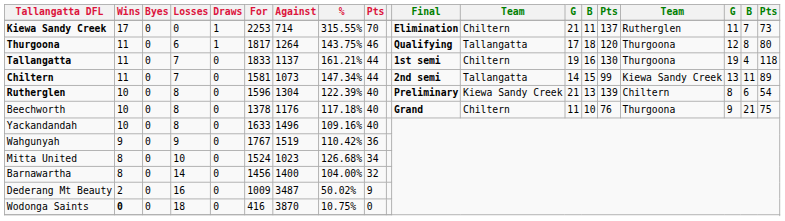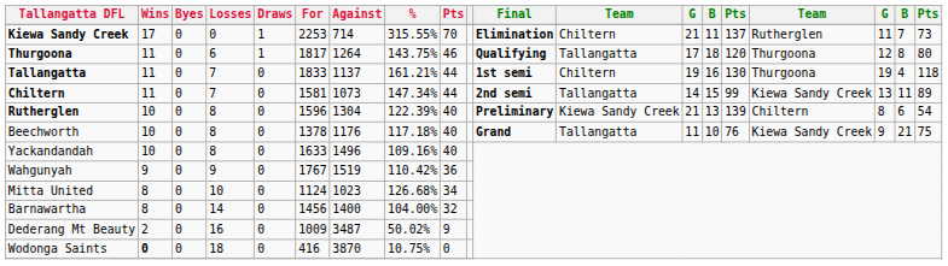 <table style="font-size: 85%; text-align: left;" class="wikitable">
 <tr>
 <th style="color:crimson">Tallangatta  DFL</th>
 <th style="color:crimson">Wins</th>
 <th style="color:crimson">Byes</th>
 <th style="color:crimson">Losses</th>
 <th style="color:crimson">Draws</th>
 <th style="color:crimson">For</th>
 <th style="color:crimson">Against</th>
 <th style="color:crimson">%</th>
 <th style="color:crimson">Pts</th>
 <th></th>
 <th style="color:green">Final</th>
 <th style="color:green">Team</th>
 <th style="color:green">G</th>
 <th style="color:green">B</th>
 <th style="color:green">Pts</th>
 <th style="color:green">Team</th>
 <th style="color:green">G</th>
 <th style="color:green">B</th>
 <th style="color:green">Pts</th>
 </tr>
 <tr>
 </tr>
 <tr>
 </tr>
 <tr>
 <td><strong>	Kiewa Sandy Creek	</strong></td>
 <td>17</td>
 <td>0</td>
 <td>0</td>
 <td>1</td>
 <td>2253</td>
 <td>714</td>
 <td>315.55%</td>
 <td>70</td>
 <td></td>
 <td><strong>Elimination</strong></td>
 <td>Chiltern</td>
 <td>21</td>
 <td>11</td>
 <td>137</td>
 <td>Rutherglen</td>
 <td>11</td>
 <td>7</td>
 <td>73</td>
 </tr>
 <tr>
 <td><strong>	Thurgoona	</strong></td>
 <td>11</td>
 <td>0</td>
 <td>6</td>
 <td>1</td>
 <td>1817</td>
 <td>1264</td>
 <td>143.75%</td>
 <td>46</td>
 <td></td>
 <td><strong>Qualifying</strong></td>
 <td>Tallangatta</td>
 <td>17</td>
 <td>18</td>
 <td>120</td>
 <td>Thurgoona</td>
 <td>12</td>
 <td>8</td>
 <td>80</td>
 </tr>
 <tr>
 <td><strong>	Tallangatta	</strong></td>
 <td>11</td>
 <td>0</td>
 <td>7</td>
 <td>0</td>
 <td>1833</td>
 <td>1137</td>
 <td>161.21%</td>
 <td>44</td>
 <td></td>
 <td><strong>1st semi</strong></td>
 <td>Chiltern</td>
 <td>19</td>
 <td>16</td>
 <td>130</td>
 <td>Thurgoona</td>
 <td>19</td>
 <td>4</td>
 <td>118</td>
 </tr>
 <tr>
 <td><strong>	Chiltern	</strong></td>
 <td>11</td>
 <td>0</td>
 <td>7</td>
 <td>0</td>
 <td>1581</td>
 <td>1073</td>
 <td>147.34%</td>
 <td>44</td>
 <td></td>
 <td><strong>2nd semi</strong></td>
 <td>Tallangatta</td>
 <td>14</td>
 <td>15</td>
 <td>99</td>
 <td>Kiewa Sandy Creek</td>
 <td>13</td>
 <td>11</td>
 <td>89</td>
 </tr>
 <tr>
 <td><strong>	Rutherglen	</strong></td>
 <td>10</td>
 <td>0</td>
 <td>8</td>
 <td>0</td>
 <td>1596</td>
 <td>1304</td>
 <td>122.39%</td>
 <td>40</td>
 <td></td>
 <td><strong>Preliminary</strong></td>
 <td>Kiewa Sandy Creek</td>
 <td>21</td>
 <td>13</td>
 <td>139</td>
 <td>Chiltern</td>
 <td>8</td>
 <td>6</td>
 <td>54</td>
 </tr>
 <tr>
 <td>Beechworth</td>
 <td>10</td>
 <td>0</td>
 <td>8</td>
 <td>0</td>
 <td>1378</td>
 <td>1176</td>
 <td>117.18%</td>
 <td>40</td>
 <td></td>
 <td><strong>Grand</strong></td>
-<td>Chiltern</td>
+<td>Tallangatta</td>
 <td>11</td>
 <td>10</td>
 <td>76</td>
-<td>Thurgoona</td>
+<td>Kiewa Sandy Creek</td>
 <td>9</td>
 <td>21</td>
 <td>75</td>
 </tr>
 <tr>
 <td>Yackandandah</td>
 <td>10</td>
 <td>0</td>
 <td>8</td>
 <td>0</td>
 <td>1633</td>
 <td>1496</td>
 <td>109.16%</td>
 <td>40</td>
 <td></td>
 </tr>
 <tr>
 <td>Wahgunyah</td>
 <td>9</td>
 <td>0</td>
 <td>9</td>
 <td>0</td>
 <td>1767</td>
 <td>1519</td>
 <td>110.42%</td>
 <td>36</td>
 <td></td>
 </tr>
 <tr>
 <td>Mitta United</td>
 <td>8</td>
 <td>0</td>
 <td>10</td>
 <td>0</td>
-<td>1524</td>
+<td>1124</td>
 <td>1023</td>
 <td>126.68%</td>
 <td>34</td>
 <td></td>
 </tr>
 <tr>
 <td>Barnawartha</td>
 <td>8</td>
 <td>0</td>
 <td>14</td>
 <td>0</td>
 <td>1456</td>
 <td>1400</td>
 <td>104.00%</td>
 <td>32</td>
 <td></td>
 </tr>
 <tr>
 <td>Dederang Mt Beauty</td>
 <td>2</td>
 <td>0</td>
 <td>16</td>
 <td>0</td>
 <td>1009</td>
 <td>3487</td>
 <td>50.02%</td>
 <td>9</td>
 <td></td>
 </tr>
 <tr>
 <td>Wodonga Saints</td>
 <td><strong>0</strong></td>
 <td>0</td>
 <td>18</td>
 <td>0</td>
 <td>416</td>
 <td>3870</td>
 <td>10.75%</td>
 <td>0</td>
 <td></td>
 </tr>
 <tr>
 </tr>
 </table>
